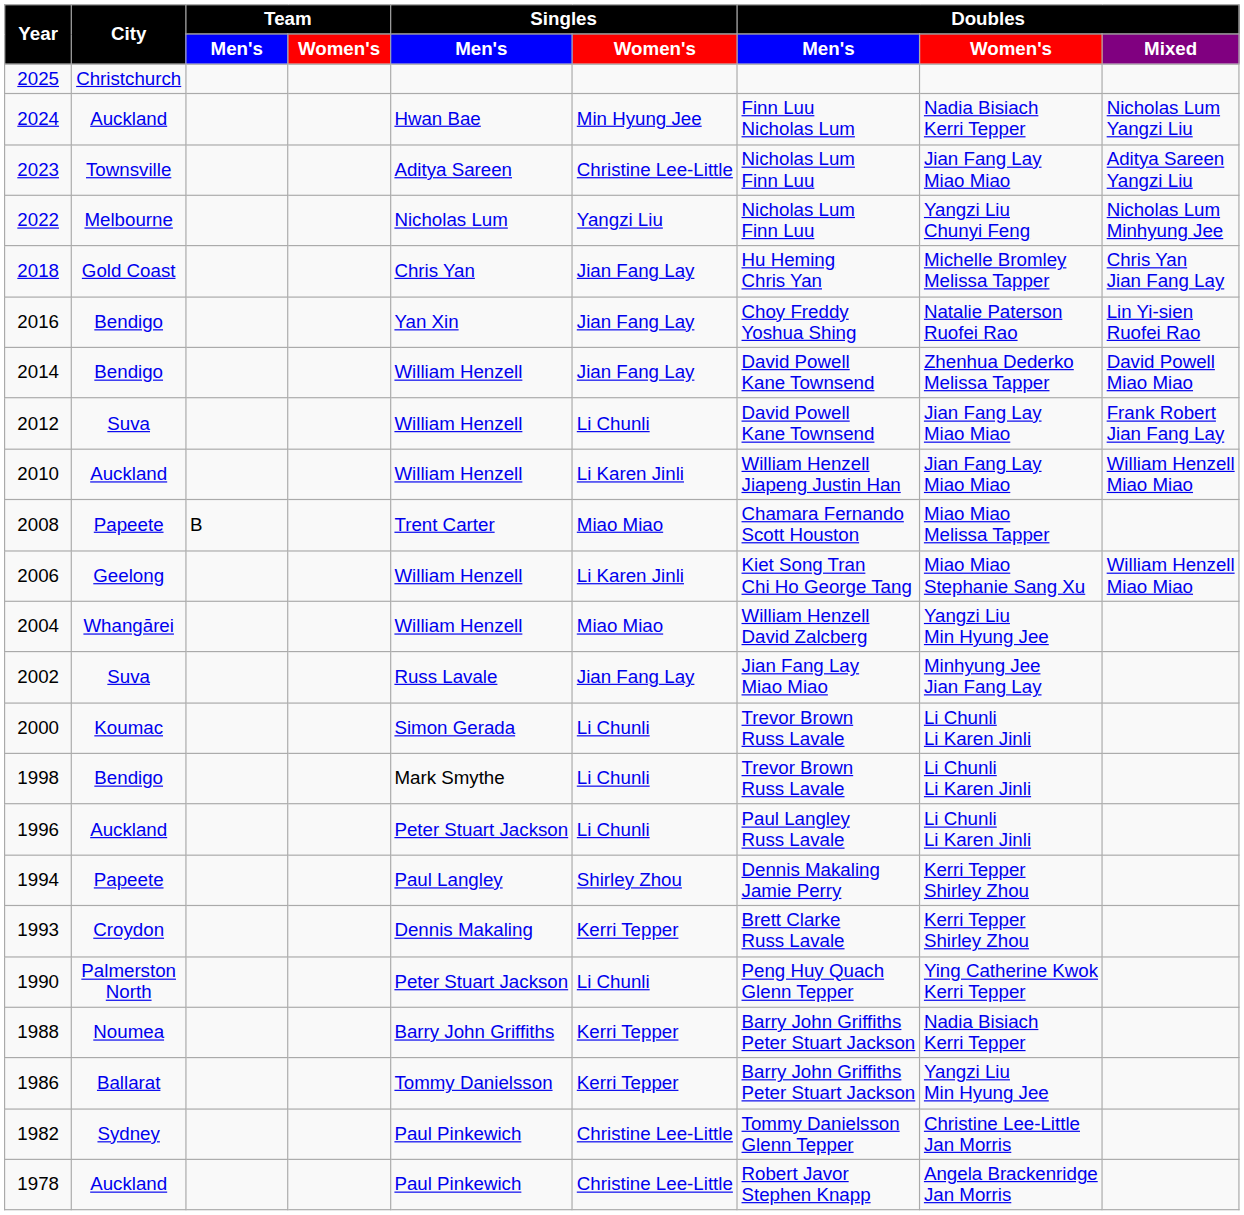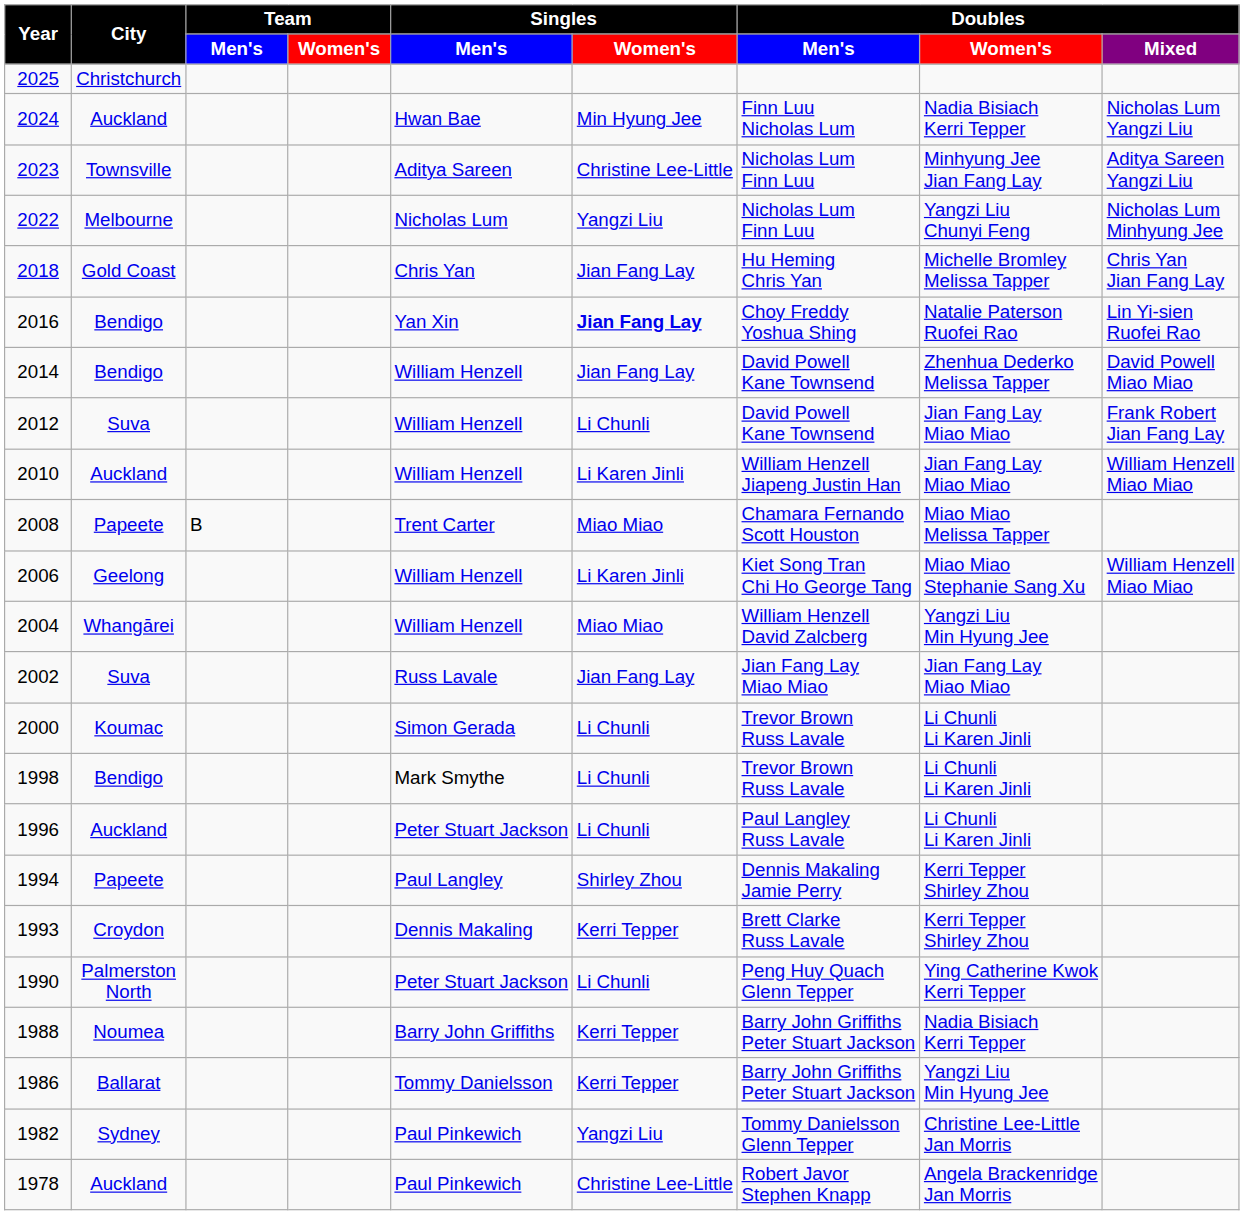 <table class="wikitable">
 <tr>
 <th rowspan=2 width="50" style="background:black; color:white">Year</th>
 <th rowspan=2 width="90" style="background:black; color:white">City</th>
 <th colspan=2 width="160" style="background:black; color:white">Team</th>
 <th colspan=2 width="250" style="background:black; color:white">Singles</th>
 <th colspan=3 width="250" style="background:black; color:white">Doubles</th>
 </tr>
 <tr>
 <td width="80" style="background:blue; color:white" align="center"><strong>Men's</strong></td>
 <td width="80" style="background:red; color:white" align="center"><strong>Women's</strong></td>
 <th style="background:blue; color:white" align="center"><strong>Men's</strong></th>
 <th style="background:red; color:white" align="center"><strong>Women's</strong></th>
 <th style="background:blue; color:white" align="center"><strong>Men's</strong></th>
 <th style="background:red; color:white" align="center"><strong>Women's</strong></th>
 <th style="background:purple; color:white" align="center"><strong>Mixed</strong></th>
 </tr>
 <tr>
 <td align="center"><a href='#'>2025</a></td>
 <td align="center"><a href='#'>Christchurch</a></td>
 <td></td>
 <td></td>
 <td></td>
 <td></td>
 <td></td>
 <td></td>
 <td></td>
 </tr>
 <tr>
 <td align="center"><a href='#'>2024</a></td>
 <td align="center"><a href='#'>Auckland</a></td>
 <td></td>
 <td></td>
 <td> <a href='#'>Hwan Bae</a></td>
 <td> <a href='#'>Min Hyung Jee</a></td>
 <td> <a href='#'>Finn Luu</a><br> <a href='#'>Nicholas Lum</a></td>
 <td> <a href='#'>Nadia Bisiach</a><br> <a href='#'>Kerri Tepper</a></td>
 <td> <a href='#'>Nicholas Lum</a><br> <a href='#'>Yangzi Liu</a></td>
 </tr>
 <tr>
 <td align="center"><a href='#'>2023</a></td>
 <td align="center"><a href='#'>Townsville</a></td>
 <td></td>
 <td></td>
 <td> <a href='#'>Aditya Sareen</a></td>
 <td> <a href='#'>Christine Lee-Little</a></td>
 <td> <a href='#'>Nicholas Lum</a><br>  <a href='#'>Finn Luu</a></td>
-<td> <a href='#'>Jian Fang Lay</a><br> <a href='#'>Miao Miao</a></td>
+<td> <a href='#'>Minhyung Jee</a><br>  <a href='#'>Jian Fang Lay</a></td>
 <td> <a href='#'>Aditya Sareen</a><br> <a href='#'>Yangzi Liu</a></td>
 </tr>
 <tr>
 <td align="center"><a href='#'>2022</a></td>
 <td align="center"><a href='#'>Melbourne</a></td>
 <td></td>
 <td></td>
 <td> <a href='#'>Nicholas Lum</a></td>
 <td> <a href='#'>Yangzi Liu</a></td>
 <td> <a href='#'>Nicholas Lum</a><br>  <a href='#'>Finn Luu</a></td>
 <td> <a href='#'>Yangzi Liu</a><br>  <a href='#'>Chunyi Feng</a></td>
 <td> <a href='#'>Nicholas Lum</a><br> <a href='#'>Minhyung Jee</a></td>
 </tr>
 <tr>
 <td align="center"><a href='#'>2018</a></td>
 <td align="center"><a href='#'>Gold Coast</a></td>
 <td></td>
 <td></td>
 <td> <a href='#'>Chris Yan</a></td>
 <td> <a href='#'>Jian Fang Lay</a></td>
 <td> <a href='#'>Hu Heming</a><br>  <a href='#'>Chris Yan</a></td>
 <td> <a href='#'>Michelle Bromley</a><br>  <a href='#'>Melissa Tapper</a></td>
 <td> <a href='#'>Chris Yan</a><br> <a href='#'>Jian Fang Lay</a></td>
 </tr>
 <tr>
 <td align="center">2016</td>
 <td align="center"><a href='#'>Bendigo</a></td>
 <td></td>
 <td></td>
 <td> <a href='#'>Yan Xin</a></td>
-<td> <a href='#'>Jian Fang Lay</a></td>
+<td><strong> <a href='#'>Jian Fang Lay</a></strong></td>
 <td> <a href='#'>Choy Freddy</a><br> <a href='#'>Yoshua Shing</a></td>
 <td> <a href='#'>Natalie Paterson</a><br> <a href='#'>Ruofei Rao</a></td>
 <td> <a href='#'>Lin Yi-sien</a><br> <a href='#'>Ruofei Rao</a></td>
 </tr>
 <tr>
 <td align="center">2014</td>
 <td align="center"><a href='#'>Bendigo</a></td>
 <td></td>
 <td></td>
 <td> <a href='#'>William Henzell</a></td>
 <td> <a href='#'>Jian Fang Lay</a></td>
 <td> <a href='#'>David Powell</a><br> <a href='#'>Kane Townsend</a></td>
 <td> <a href='#'>Zhenhua Dederko</a><br> <a href='#'>Melissa Tapper</a></td>
 <td> <a href='#'>David Powell</a><br> <a href='#'>Miao Miao</a></td>
 </tr>
 <tr>
 <td align="center">2012</td>
 <td align="center"><a href='#'>Suva</a></td>
 <td></td>
 <td></td>
 <td> <a href='#'>William Henzell</a></td>
 <td> <a href='#'>Li Chunli</a></td>
 <td> <a href='#'>David Powell</a><br> <a href='#'>Kane Townsend</a></td>
 <td> <a href='#'>Jian Fang Lay</a><br> <a href='#'>Miao Miao</a></td>
 <td> <a href='#'>Frank Robert</a><br> <a href='#'>Jian Fang Lay</a></td>
 </tr>
 <tr>
 <td align="center">2010</td>
 <td align="center"><a href='#'>Auckland</a></td>
 <td></td>
 <td></td>
 <td> <a href='#'>William Henzell</a></td>
 <td> <a href='#'>Li Karen Jinli</a></td>
 <td> <a href='#'>William Henzell</a><br> <a href='#'>Jiapeng Justin Han</a></td>
 <td> <a href='#'>Jian Fang Lay</a><br> <a href='#'>Miao Miao</a></td>
 <td> <a href='#'>William Henzell</a><br> <a href='#'>Miao Miao</a></td>
 </tr>
 <tr>
 <td align="center">2008</td>
 <td align="center"><a href='#'>Papeete</a></td>
 <td> B</td>
 <td></td>
 <td> <a href='#'>Trent Carter</a></td>
 <td> <a href='#'>Miao Miao</a></td>
 <td> <a href='#'>Chamara Fernando</a><br> <a href='#'>Scott Houston</a></td>
 <td> <a href='#'>Miao Miao</a><br> <a href='#'>Melissa Tapper</a></td>
 <td></td>
 </tr>
 <tr>
 <td align="center">2006</td>
 <td align="center"><a href='#'>Geelong</a></td>
 <td></td>
 <td></td>
 <td> <a href='#'>William Henzell</a></td>
 <td> <a href='#'>Li Karen Jinli</a></td>
 <td> <a href='#'>Kiet Song Tran</a><br> <a href='#'>Chi Ho George Tang</a></td>
 <td> <a href='#'>Miao Miao</a><br> <a href='#'>Stephanie Sang Xu</a></td>
 <td> <a href='#'>William Henzell</a><br> <a href='#'>Miao Miao</a></td>
 </tr>
 <tr>
 <td align="center">2004</td>
 <td align="center"><a href='#'>Whangārei</a></td>
 <td></td>
 <td></td>
 <td> <a href='#'>William Henzell</a></td>
 <td> <a href='#'>Miao Miao</a></td>
 <td> <a href='#'>William Henzell</a><br> <a href='#'>David Zalcberg</a></td>
 <td> <a href='#'>Yangzi Liu</a><br> <a href='#'>Min Hyung Jee</a></td>
 <td></td>
 </tr>
 <tr>
 <td align="center">2002</td>
 <td align="center"><a href='#'>Suva</a></td>
 <td></td>
 <td></td>
 <td> <a href='#'>Russ Lavale</a></td>
 <td> <a href='#'>Jian Fang Lay</a></td>
 <td> <a href='#'>Jian Fang Lay</a><br> <a href='#'>Miao Miao</a></td>
-<td> <a href='#'>Minhyung Jee</a><br>  <a href='#'>Jian Fang Lay</a></td>
+<td> <a href='#'>Jian Fang Lay</a><br> <a href='#'>Miao Miao</a></td>
 <td></td>
 </tr>
 <tr>
 <td align="center">2000</td>
 <td align="center"><a href='#'>Koumac</a></td>
 <td></td>
 <td></td>
 <td> <a href='#'>Simon Gerada</a></td>
 <td> <a href='#'>Li Chunli</a></td>
 <td> <a href='#'>Trevor Brown</a><br> <a href='#'>Russ Lavale</a></td>
 <td> <a href='#'>Li Chunli</a><br> <a href='#'>Li Karen Jinli</a></td>
 <td></td>
 </tr>
 <tr>
 <td align="center">1998</td>
 <td align="center"><a href='#'>Bendigo</a></td>
 <td></td>
 <td></td>
 <td> Mark Smythe</td>
 <td> <a href='#'>Li Chunli</a></td>
 <td> <a href='#'>Trevor Brown</a><br> <a href='#'>Russ Lavale</a></td>
 <td> <a href='#'>Li Chunli</a><br> <a href='#'>Li Karen Jinli</a></td>
 <td></td>
 </tr>
 <tr>
 <td align="center">1996</td>
 <td align="center"><a href='#'>Auckland</a></td>
 <td></td>
 <td></td>
 <td> <a href='#'>Peter Stuart Jackson</a></td>
 <td> <a href='#'>Li Chunli</a></td>
 <td> <a href='#'>Paul Langley</a><br> <a href='#'>Russ Lavale</a></td>
 <td> <a href='#'>Li Chunli</a><br> <a href='#'>Li Karen Jinli</a></td>
 <td></td>
 </tr>
 <tr>
 <td align="center">1994</td>
 <td align="center"><a href='#'>Papeete</a></td>
 <td></td>
 <td></td>
 <td> <a href='#'>Paul Langley</a></td>
 <td> <a href='#'>Shirley Zhou</a></td>
 <td> <a href='#'>Dennis Makaling</a><br> <a href='#'>Jamie Perry</a></td>
 <td> <a href='#'>Kerri Tepper</a><br> <a href='#'>Shirley Zhou</a></td>
 <td></td>
 </tr>
 <tr>
 <td align="center">1993</td>
 <td align="center"><a href='#'>Croydon</a></td>
 <td></td>
 <td></td>
 <td> <a href='#'>Dennis Makaling</a></td>
 <td> <a href='#'>Kerri Tepper</a></td>
 <td> <a href='#'>Brett Clarke</a><br> <a href='#'>Russ Lavale</a></td>
 <td> <a href='#'>Kerri Tepper</a><br> <a href='#'>Shirley Zhou</a></td>
 <td></td>
 </tr>
 <tr>
 <td align="center">1990</td>
 <td align="center"><a href='#'>Palmerston North</a></td>
 <td></td>
 <td></td>
 <td> <a href='#'>Peter Stuart Jackson</a></td>
 <td> <a href='#'>Li Chunli</a></td>
 <td> <a href='#'>Peng Huy Quach</a><br> <a href='#'>Glenn Tepper</a></td>
 <td> <a href='#'>Ying Catherine Kwok</a><br> <a href='#'>Kerri Tepper</a></td>
 <td></td>
 </tr>
 <tr>
 <td align="center">1988</td>
 <td align="center"><a href='#'>Noumea</a></td>
 <td></td>
 <td></td>
 <td> <a href='#'>Barry John Griffiths</a></td>
 <td> <a href='#'>Kerri Tepper</a></td>
 <td> <a href='#'>Barry John Griffiths</a><br> <a href='#'>Peter Stuart Jackson</a></td>
 <td> <a href='#'>Nadia Bisiach</a><br> <a href='#'>Kerri Tepper</a></td>
 <td></td>
 </tr>
 <tr>
 <td align="center">1986</td>
 <td align="center"><a href='#'>Ballarat</a></td>
 <td></td>
 <td></td>
 <td> <a href='#'>Tommy Danielsson</a></td>
 <td> <a href='#'>Kerri Tepper</a></td>
 <td> <a href='#'>Barry John Griffiths</a><br> <a href='#'>Peter Stuart Jackson</a></td>
 <td> <a href='#'>Yangzi Liu</a><br> <a href='#'>Min Hyung Jee</a></td>
 <td></td>
 </tr>
 <tr>
 <td align="center">1982</td>
 <td align="center"><a href='#'>Sydney</a></td>
 <td></td>
 <td></td>
 <td> <a href='#'>Paul Pinkewich</a></td>
-<td> <a href='#'>Christine Lee-Little</a></td>
+<td> <a href='#'>Yangzi Liu</a></td>
 <td> <a href='#'>Tommy Danielsson</a><br> <a href='#'>Glenn Tepper</a></td>
 <td> <a href='#'>Christine Lee-Little</a><br> <a href='#'>Jan Morris</a></td>
 <td></td>
 </tr>
 <tr>
 <td align="center">1978</td>
 <td align="center"><a href='#'>Auckland</a></td>
 <td></td>
 <td></td>
 <td> <a href='#'>Paul Pinkewich</a></td>
 <td> <a href='#'>Christine Lee-Little</a></td>
 <td> <a href='#'>Robert Javor</a><br> <a href='#'>Stephen Knapp</a></td>
 <td> <a href='#'>Angela Brackenridge</a><br> <a href='#'>Jan Morris</a></td>
 <td></td>
 </tr>
 </table>
